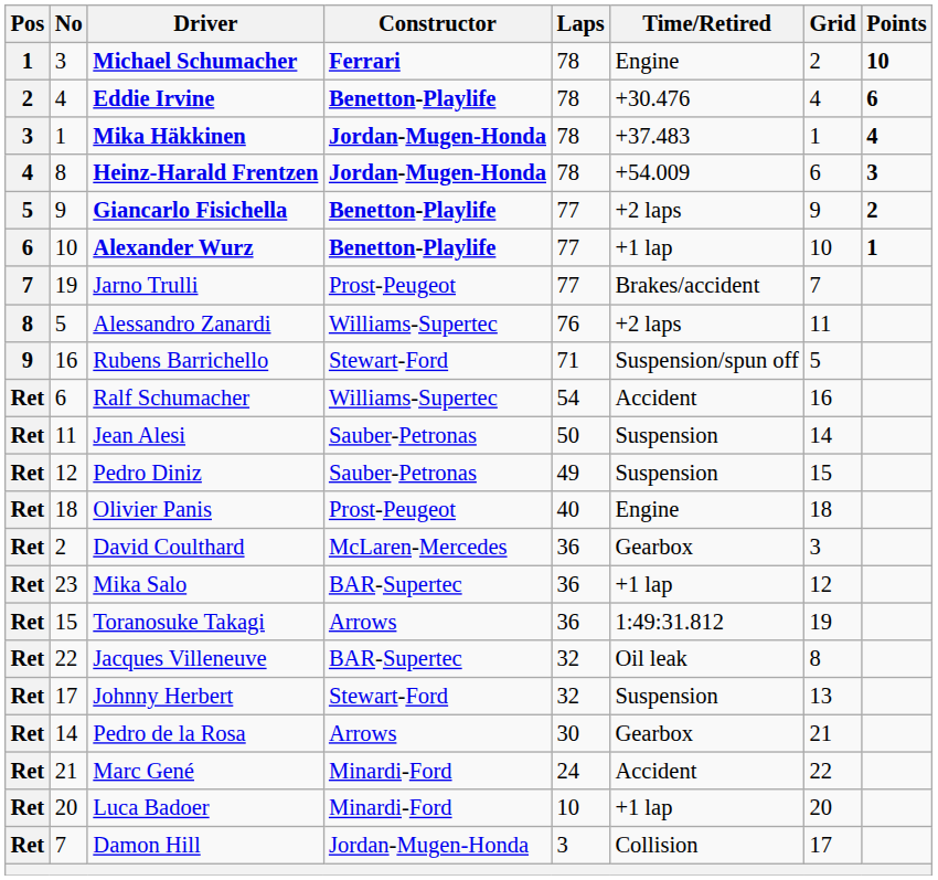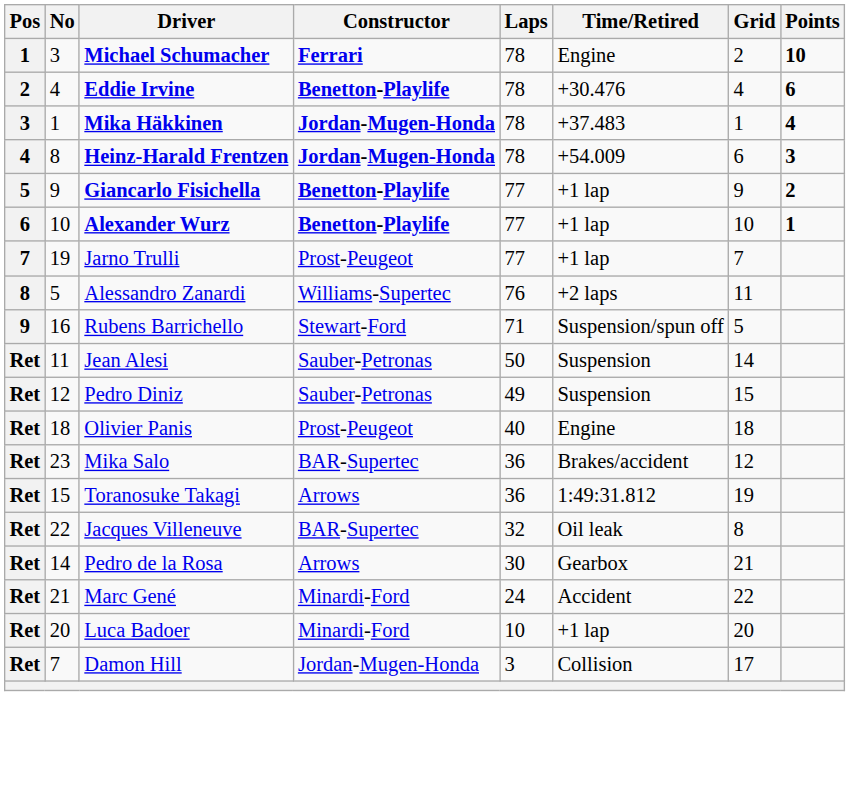 <table class="wikitable" style="font-size: 95%;">
 <tr>
 <th>Pos</th>
 <th>No</th>
 <th>Driver</th>
 <th>Constructor</th>
 <th>Laps</th>
 <th>Time/Retired</th>
 <th>Grid</th>
 <th>Points</th>
 </tr>
 <tr>
 <th>1</th>
 <td>3</td>
 <td> <strong><a href='#'>Michael Schumacher</a></strong></td>
 <td><strong><a href='#'>Ferrari</a></strong></td>
 <td>78</td>
 <td>Engine</td>
 <td>2</td>
 <td><strong>10</strong></td>
 </tr>
 <tr>
 <th>2</th>
 <td>4</td>
 <td> <strong><a href='#'>Eddie Irvine</a></strong></td>
 <td><strong><a href='#'>Benetton</a>-<a href='#'>Playlife</a></strong></td>
 <td>78</td>
 <td>+30.476</td>
 <td>4</td>
 <td><strong>6</strong></td>
 </tr>
 <tr>
 <th>3</th>
 <td>1</td>
 <td> <strong><a href='#'>Mika Häkkinen</a></strong></td>
 <td><strong><a href='#'>Jordan</a>-<a href='#'>Mugen-Honda</a></strong></td>
 <td>78</td>
 <td>+37.483</td>
 <td>1</td>
 <td><strong>4</strong></td>
 </tr>
 <tr>
 <th>4</th>
 <td>8</td>
 <td> <strong><a href='#'>Heinz-Harald Frentzen</a></strong></td>
 <td><strong><a href='#'>Jordan</a>-<a href='#'>Mugen-Honda</a></strong></td>
 <td>78</td>
 <td>+54.009</td>
 <td>6</td>
 <td><strong>3</strong></td>
 </tr>
 <tr>
 <th>5</th>
 <td>9</td>
 <td> <strong><a href='#'>Giancarlo Fisichella</a></strong></td>
 <td><strong><a href='#'>Benetton</a>-<a href='#'>Playlife</a></strong></td>
 <td>77</td>
-<td>+2 laps</td>
+<td>+1 lap</td>
 <td>9</td>
 <td><strong>2</strong></td>
 </tr>
 <tr>
 <th>6</th>
 <td>10</td>
 <td> <strong><a href='#'>Alexander Wurz</a></strong></td>
 <td><strong><a href='#'>Benetton</a>-<a href='#'>Playlife</a></strong></td>
 <td>77</td>
 <td>+1 lap</td>
 <td>10</td>
 <td><strong>1</strong></td>
 </tr>
 <tr>
 <th>7</th>
 <td>19</td>
 <td> <a href='#'>Jarno Trulli</a></td>
 <td><a href='#'>Prost</a>-<a href='#'>Peugeot</a></td>
 <td>77</td>
-<td>Brakes/accident</td>
+<td>+1 lap</td>
 <td>7</td>
 <td> </td>
 </tr>
 <tr>
 <th>8</th>
 <td>5</td>
 <td> <a href='#'>Alessandro Zanardi</a></td>
 <td><a href='#'>Williams</a>-<a href='#'>Supertec</a></td>
 <td>76</td>
 <td>+2 laps</td>
 <td>11</td>
 <td> </td>
 </tr>
 <tr>
 <th>9</th>
 <td>16</td>
 <td> <a href='#'>Rubens Barrichello</a></td>
 <td><a href='#'>Stewart</a>-<a href='#'>Ford</a></td>
 <td>71</td>
 <td>Suspension/spun off</td>
 <td>5</td>
-<td> </td>
-</tr>
-<tr>
-<th>Ret</th>
-<td>6</td>
-<td> <a href='#'>Ralf Schumacher</a></td>
-<td><a href='#'>Williams</a>-<a href='#'>Supertec</a></td>
-<td>54</td>
-<td>Accident</td>
-<td>16</td>
 <td> </td>
 </tr>
 <tr>
 <th>Ret</th>
 <td>11</td>
 <td> <a href='#'>Jean Alesi</a></td>
 <td><a href='#'>Sauber</a>-<a href='#'>Petronas</a></td>
 <td>50</td>
 <td>Suspension</td>
 <td>14</td>
 <td> </td>
 </tr>
 <tr>
 <th>Ret</th>
 <td>12</td>
 <td> <a href='#'>Pedro Diniz</a></td>
 <td><a href='#'>Sauber</a>-<a href='#'>Petronas</a></td>
 <td>49</td>
 <td>Suspension</td>
 <td>15</td>
 <td> </td>
 </tr>
 <tr>
 <th>Ret</th>
 <td>18</td>
 <td> <a href='#'>Olivier Panis</a></td>
 <td><a href='#'>Prost</a>-<a href='#'>Peugeot</a></td>
 <td>40</td>
 <td>Engine</td>
 <td>18</td>
 <td> </td>
 </tr>
 <tr>
 <th>Ret</th>
-<td>2</td>
-<td> <a href='#'>David Coulthard</a></td>
-<td><a href='#'>McLaren</a>-<a href='#'>Mercedes</a></td>
-<td>36</td>
-<td>Gearbox</td>
-<td>3</td>
-<td> </td>
-</tr>
-<tr>
-<th>Ret</th>
 <td>23</td>
 <td> <a href='#'>Mika Salo</a></td>
 <td><a href='#'>BAR</a>-<a href='#'>Supertec</a></td>
 <td>36</td>
-<td>+1 lap</td>
+<td>Brakes/accident</td>
 <td>12</td>
 <td> </td>
 </tr>
 <tr>
 <th>Ret</th>
 <td>15</td>
 <td> <a href='#'>Toranosuke Takagi</a></td>
 <td><a href='#'>Arrows</a></td>
 <td>36</td>
 <td>1:49:31.812</td>
 <td>19</td>
 <td> </td>
 </tr>
 <tr>
 <th>Ret</th>
 <td>22</td>
 <td> <a href='#'>Jacques Villeneuve</a></td>
 <td><a href='#'>BAR</a>-<a href='#'>Supertec</a></td>
 <td>32</td>
 <td>Oil leak</td>
 <td>8</td>
-<td> </td>
-</tr>
-<tr>
-<th>Ret</th>
-<td>17</td>
-<td> <a href='#'>Johnny Herbert</a></td>
-<td><a href='#'>Stewart</a>-<a href='#'>Ford</a></td>
-<td>32</td>
-<td>Suspension</td>
-<td>13</td>
 <td> </td>
 </tr>
 <tr>
 <th>Ret</th>
 <td>14</td>
 <td> <a href='#'>Pedro de la Rosa</a></td>
 <td><a href='#'>Arrows</a></td>
 <td>30</td>
 <td>Gearbox</td>
 <td>21</td>
 <td> </td>
 </tr>
 <tr>
 <th>Ret</th>
 <td>21</td>
 <td> <a href='#'>Marc Gené</a></td>
 <td><a href='#'>Minardi</a>-<a href='#'>Ford</a></td>
 <td>24</td>
 <td>Accident</td>
 <td>22</td>
 <td> </td>
 </tr>
 <tr>
 <th>Ret</th>
 <td>20</td>
 <td> <a href='#'>Luca Badoer</a></td>
 <td><a href='#'>Minardi</a>-<a href='#'>Ford</a></td>
 <td>10</td>
 <td>+1 lap</td>
 <td>20</td>
 <td> </td>
 </tr>
 <tr>
 <th>Ret</th>
 <td>7</td>
 <td> <a href='#'>Damon Hill</a></td>
 <td><a href='#'>Jordan</a>-<a href='#'>Mugen-Honda</a></td>
 <td>3</td>
 <td>Collision</td>
 <td>17</td>
 <td> </td>
 </tr>
 <tr>
 <th colspan="8"></th>
 </tr>
 </table>
